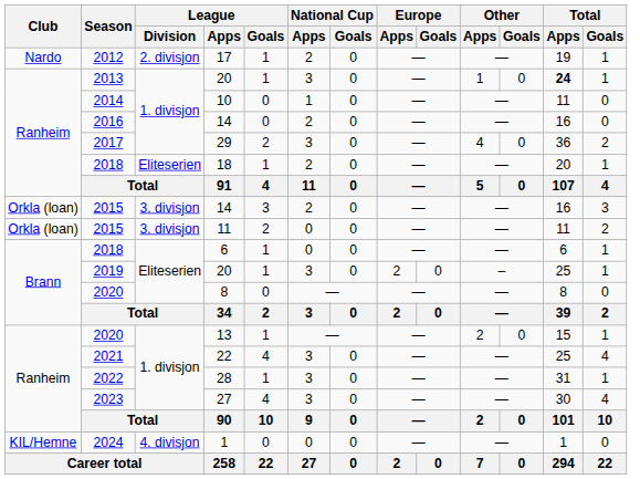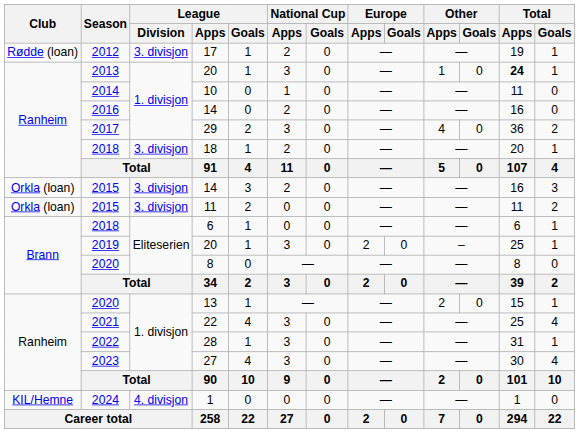 <table class="wikitable" style="text-align:center">
 <tr>
 <th rowspan=2>Club</th>
 <th rowspan=2>Season</th>
 <th colspan=3>League</th>
 <th colspan=2>National Cup</th>
 <th colspan=2>Europe</th>
 <th colspan=2>Other</th>
 <th colspan=2>Total</th>
 </tr>
 <tr>
 <th>Division</th>
 <th>Apps</th>
 <th>Goals</th>
 <th>Apps</th>
 <th>Goals</th>
 <th>Apps</th>
 <th>Goals</th>
 <th>Apps</th>
 <th>Goals</th>
 <th>Apps</th>
 <th>Goals</th>
 </tr>
 <tr>
-<td><a href='#'>Nardo</a></td>
+<td><a href='#'>Rødde</a> (loan)</td>
 <td><a href='#'>2012</a></td>
-<td><a href='#'>2. divisjon</a></td>
+<td><a href='#'>3. divisjon</a></td>
 <td>17</td>
 <td>1</td>
 <td>2</td>
 <td>0</td>
 <td colspan=2>—</td>
 <td colspan=2>—</td>
 <td>19</td>
 <td>1</td>
 </tr>
 <tr>
 <td rowspan=6><a href='#'>Ranheim</a></td>
 <td><a href='#'>2013</a></td>
 <td rowspan=4><a href='#'>1. divisjon</a></td>
 <td>20</td>
 <td>1</td>
 <td>3</td>
 <td>0</td>
 <td colspan=2>—</td>
 <td>1</td>
 <td>0</td>
 <td><strong>24</strong></td>
 <td>1</td>
 </tr>
 <tr>
 <td><a href='#'>2014</a></td>
 <td>10</td>
 <td>0</td>
 <td>1</td>
 <td>0</td>
 <td colspan=2>—</td>
 <td colspan=2>—</td>
 <td>11</td>
 <td>0</td>
 </tr>
 <tr>
 <td><a href='#'>2016</a></td>
 <td>14</td>
 <td>0</td>
 <td>2</td>
 <td>0</td>
 <td colspan=2>—</td>
 <td colspan=2>—</td>
 <td>16</td>
 <td>0</td>
 </tr>
 <tr>
 <td><a href='#'>2017</a></td>
 <td>29</td>
 <td>2</td>
 <td>3</td>
 <td>0</td>
 <td colspan=2>—</td>
 <td>4</td>
 <td>0</td>
 <td>36</td>
 <td>2</td>
 </tr>
 <tr>
 <td><a href='#'>2018</a></td>
-<td><a href='#'>Eliteserien</a></td>
+<td><a href='#'>3. divisjon</a></td>
 <td>18</td>
 <td>1</td>
 <td>2</td>
 <td>0</td>
 <td colspan=2>—</td>
 <td colspan=2>—</td>
 <td>20</td>
 <td>1</td>
 </tr>
 <tr>
 <th colspan=2>Total</th>
 <th>91</th>
 <th>4</th>
 <th>11</th>
 <th>0</th>
 <th colspan=2>—</th>
 <th>5</th>
 <th>0</th>
 <th>107</th>
 <th>4</th>
 </tr>
 <tr>
 <td><a href='#'>Orkla</a> (loan)</td>
 <td><a href='#'>2015</a></td>
 <td><a href='#'>3. divisjon</a></td>
 <td>14</td>
 <td>3</td>
 <td>2</td>
 <td>0</td>
 <td colspan=2>—</td>
 <td colspan=2>—</td>
 <td>16</td>
 <td>3</td>
 </tr>
 <tr>
 <td><a href='#'>Orkla</a> (loan)</td>
 <td><a href='#'>2015</a></td>
 <td><a href='#'>3. divisjon</a></td>
 <td>11</td>
 <td>2</td>
 <td>0</td>
 <td>0</td>
 <td colspan=2>—</td>
 <td colspan=2>—</td>
 <td>11</td>
 <td>2</td>
 </tr>
 <tr>
 <td rowspan=4><a href='#'>Brann</a></td>
 <td><a href='#'>2018</a></td>
 <td rowspan=3>Eliteserien</td>
 <td>6</td>
 <td>1</td>
 <td>0</td>
 <td>0</td>
 <td colspan=2>—</td>
 <td colspan=2>—</td>
 <td>6</td>
 <td>1</td>
 </tr>
 <tr>
 <td><a href='#'>2019</a></td>
 <td>20</td>
 <td>1</td>
 <td>3</td>
 <td>0</td>
 <td>2</td>
 <td>0</td>
 <td colspan=2>–</td>
 <td>25</td>
 <td>1</td>
 </tr>
 <tr>
 <td><a href='#'>2020</a></td>
 <td>8</td>
 <td>0</td>
 <td colspan=2>—</td>
 <td colspan=2>—</td>
 <td colspan=2>—</td>
 <td>8</td>
 <td>0</td>
 </tr>
 <tr>
 <th colspan=2>Total</th>
 <th>34</th>
 <th>2</th>
 <th>3</th>
 <th>0</th>
 <th>2</th>
 <th>0</th>
 <th colspan=2>—</th>
 <th>39</th>
 <th>2</th>
 </tr>
 <tr>
 <td rowspan=5>Ranheim</td>
 <td><a href='#'>2020</a></td>
 <td rowspan=4>1. divisjon</td>
 <td>13</td>
 <td>1</td>
 <td colspan=2>—</td>
 <td colspan=2>—</td>
 <td>2</td>
 <td>0</td>
 <td>15</td>
 <td>1</td>
 </tr>
 <tr>
 <td><a href='#'>2021</a></td>
 <td>22</td>
 <td>4</td>
 <td>3</td>
 <td>0</td>
 <td colspan=2>—</td>
 <td colspan=2>—</td>
 <td>25</td>
 <td>4</td>
 </tr>
 <tr>
 <td><a href='#'>2022</a></td>
 <td>28</td>
 <td>1</td>
 <td>3</td>
 <td>0</td>
 <td colspan=2>—</td>
 <td colspan=2>—</td>
 <td>31</td>
 <td>1</td>
 </tr>
 <tr>
 <td><a href='#'>2023</a></td>
 <td>27</td>
 <td>4</td>
 <td>3</td>
 <td>0</td>
 <td colspan=2>—</td>
 <td colspan=2>—</td>
 <td>30</td>
 <td>4</td>
 </tr>
 <tr>
 <th colspan=2>Total</th>
 <th>90</th>
 <th>10</th>
 <th>9</th>
 <th>0</th>
 <th colspan=2>—</th>
 <th>2</th>
 <th>0</th>
 <th>101</th>
 <th>10</th>
 </tr>
 <tr>
 <td><a href='#'>KIL/Hemne</a></td>
 <td><a href='#'>2024</a></td>
 <td><a href='#'>4. divisjon</a></td>
 <td>1</td>
 <td>0</td>
 <td>0</td>
 <td>0</td>
 <td colspan=2>—</td>
 <td colspan=2>—</td>
 <td>1</td>
 <td>0</td>
 </tr>
 <tr>
 <th colspan=3>Career total</th>
 <th>258</th>
 <th>22</th>
 <th>27</th>
 <th>0</th>
 <th>2</th>
 <th>0</th>
 <th>7</th>
 <th>0</th>
 <th>294</th>
 <th>22</th>
 </tr>
 </table>
